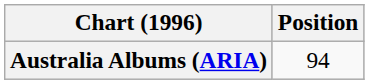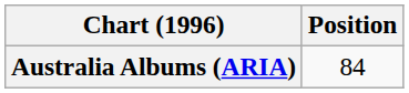 <table class="wikitable sortable plainrowheaders" style="text-align:center">
 <tr>
 <th scope="col">Chart (1996)</th>
 <th scope="col">Position</th>
 </tr>
 <tr>
 <th scope="row">Australia Albums (<a href='#'>ARIA</a>)</th>
-<td>94</td>
+<td>84</td>
 </tr>
 </table>
